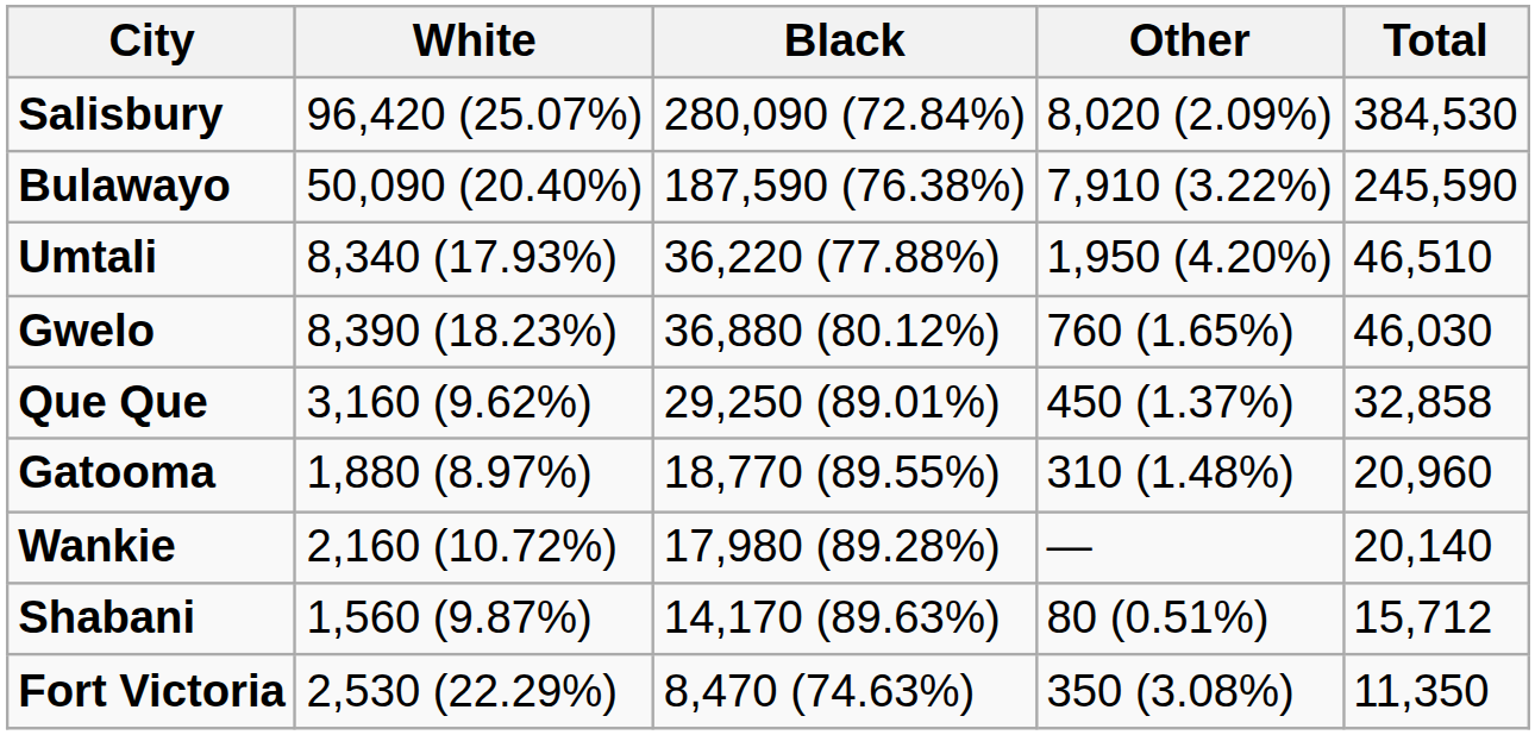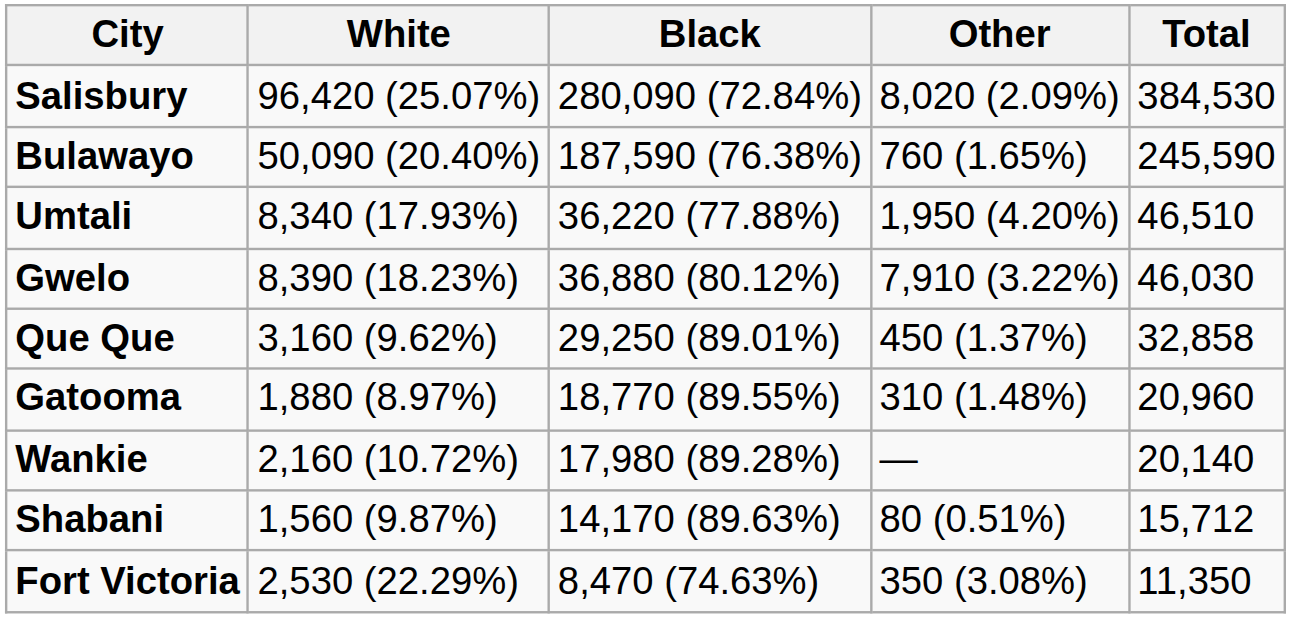 <table class="wikitable" style="margin:auto;">
 <tr>
 <th rowspan=1>City</th>
 <th>White</th>
 <th>Black</th>
 <th>Other</th>
 <th>Total</th>
 </tr>
 <tr>
 <td><strong>Salisbury</strong></td>
 <td>96,420 (25.07%)</td>
 <td>280,090 (72.84%)</td>
 <td>8,020 (2.09%)</td>
 <td>384,530</td>
 </tr>
 <tr>
 <td><strong>Bulawayo</strong></td>
 <td>50,090 (20.40%)</td>
 <td>187,590 (76.38%)</td>
-<td>7,910 (3.22%)</td>
+<td>760 (1.65%)</td>
 <td>245,590</td>
 </tr>
 <tr>
 <td><strong>Umtali</strong></td>
 <td>8,340 (17.93%)</td>
 <td>36,220 (77.88%)</td>
 <td>1,950 (4.20%)</td>
 <td>46,510</td>
 </tr>
 <tr>
 <td><strong>Gwelo</strong></td>
 <td>8,390 (18.23%)</td>
 <td>36,880 (80.12%)</td>
-<td>760 (1.65%)</td>
+<td>7,910 (3.22%)</td>
 <td>46,030</td>
 </tr>
 <tr>
 <td><strong>Que Que</strong></td>
 <td>3,160 (9.62%)</td>
 <td>29,250 (89.01%)</td>
 <td>450 (1.37%)</td>
 <td>32,858</td>
 </tr>
 <tr>
 <td><strong>Gatooma</strong></td>
 <td>1,880 (8.97%)</td>
 <td>18,770 (89.55%)</td>
 <td>310 (1.48%)</td>
 <td>20,960</td>
 </tr>
 <tr>
 <td><strong>Wankie</strong></td>
 <td>2,160 (10.72%)</td>
 <td>17,980 (89.28%)</td>
 <td>—</td>
 <td>20,140</td>
 </tr>
 <tr>
 <td><strong>Shabani</strong></td>
 <td>1,560 (9.87%)</td>
 <td>14,170 (89.63%)</td>
 <td>80 (0.51%)</td>
 <td>15,712</td>
 </tr>
 <tr>
 <td><strong>Fort Victoria</strong></td>
 <td>2,530 (22.29%)</td>
 <td>8,470 (74.63%)</td>
 <td>350 (3.08%)</td>
 <td>11,350</td>
 </tr>
 </table>
